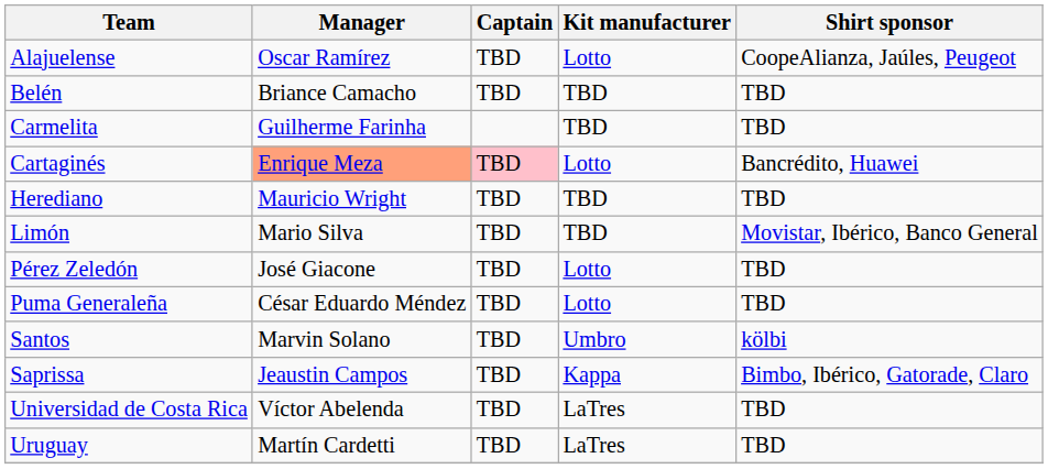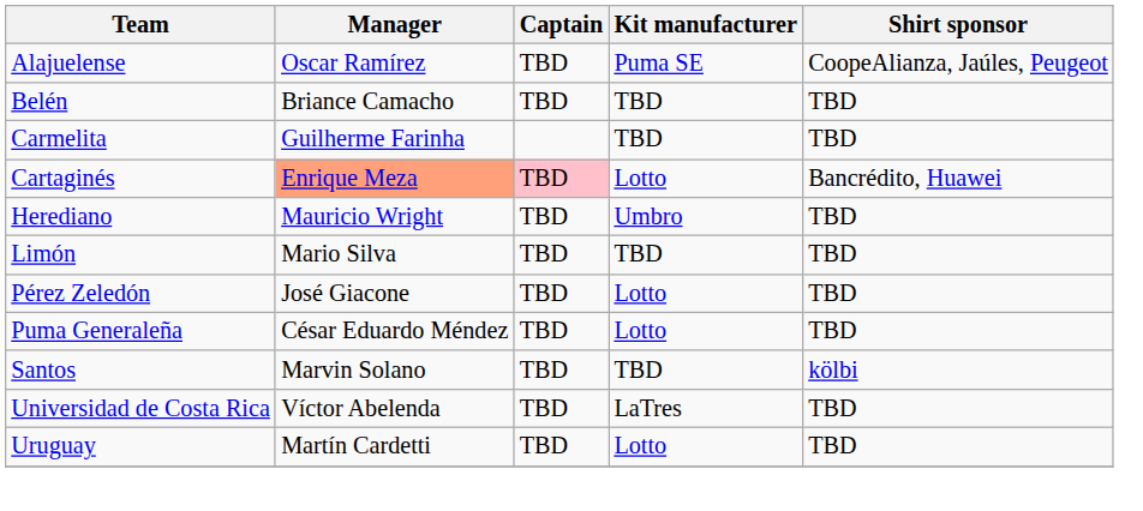 <table class="wikitable sortable">
 <tr>
 <th>Team</th>
 <th>Manager</th>
 <th>Captain</th>
 <th>Kit manufacturer</th>
 <th>Shirt sponsor</th>
 </tr>
 <tr>
 <td><a href='#'>Alajuelense</a></td>
 <td> <a href='#'>Oscar Ramírez</a></td>
 <td>TBD</td>
-<td><a href='#'>Lotto</a></td>
+<td><a href='#'>Puma SE</a></td>
 <td>CoopeAlianza, Jaúles, <a href='#'>Peugeot</a></td>
 </tr>
 <tr>
 <td><a href='#'>Belén</a></td>
 <td> Briance Camacho</td>
 <td>TBD</td>
 <td>TBD</td>
 <td>TBD</td>
 </tr>
 <tr>
 <td><a href='#'>Carmelita</a></td>
 <td> <a href='#'>Guilherme Farinha</a></td>
 <td></td>
 <td>TBD</td>
 <td>TBD</td>
 </tr>
 <tr>
 <td><a href='#'>Cartaginés</a></td>
 <td style="background: lightsalmon;"> <a href='#'>Enrique Meza</a></td>
 <td style="background: pink;"> TBD</td>
 <td><a href='#'>Lotto</a></td>
 <td>Bancrédito, <a href='#'>Huawei</a></td>
 </tr>
 <tr>
 <td><a href='#'>Herediano</a></td>
 <td> <a href='#'>Mauricio Wright</a></td>
 <td>TBD</td>
-<td>TBD</td>
+<td><a href='#'>Umbro</a></td>
 <td>TBD</td>
 </tr>
 <tr>
 <td><a href='#'>Limón</a></td>
 <td> Mario Silva</td>
 <td> TBD</td>
 <td>TBD</td>
-<td><a href='#'>Movistar</a>, Ibérico, Banco General</td>
+<td>TBD</td>
 </tr>
 <tr>
 <td><a href='#'>Pérez Zeledón</a></td>
 <td> José Giacone</td>
 <td> TBD</td>
 <td><a href='#'>Lotto</a></td>
 <td>TBD</td>
 </tr>
 <tr>
 <td><a href='#'>Puma Generaleña</a></td>
 <td> César Eduardo Méndez</td>
 <td> TBD</td>
 <td><a href='#'>Lotto</a></td>
 <td>TBD</td>
 </tr>
 <tr>
 <td><a href='#'>Santos</a></td>
 <td> Marvin Solano</td>
 <td> TBD</td>
-<td><a href='#'>Umbro</a></td>
+<td>TBD</td>
 <td><a href='#'>kölbi</a></td>
-</tr>
-<tr>
-<td><a href='#'>Saprissa</a></td>
-<td> <a href='#'>Jeaustin Campos</a></td>
-<td> TBD</td>
-<td><a href='#'>Kappa</a></td>
-<td><a href='#'>Bimbo</a>, Ibérico, <a href='#'>Gatorade</a>, <a href='#'>Claro</a></td>
 </tr>
 <tr>
 <td><a href='#'>Universidad de Costa Rica</a></td>
 <td> Víctor Abelenda</td>
 <td> TBD</td>
 <td>LaTres</td>
 <td>TBD</td>
 </tr>
 <tr>
 <td><a href='#'>Uruguay</a></td>
 <td> Martín Cardetti</td>
 <td> TBD</td>
-<td>LaTres</td>
+<td><a href='#'>Lotto</a></td>
 <td>TBD</td>
 </tr>
 <tr>
 </tr>
 </table>
